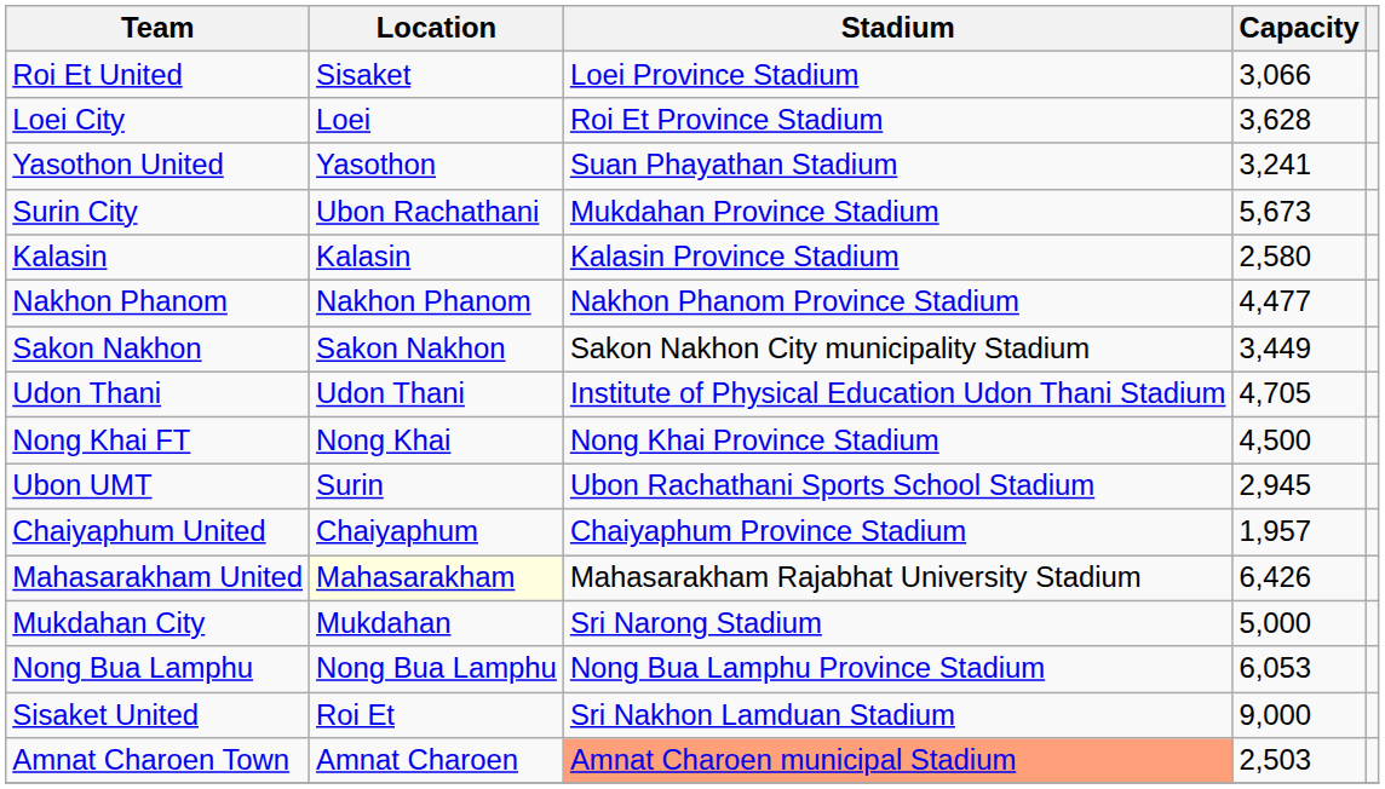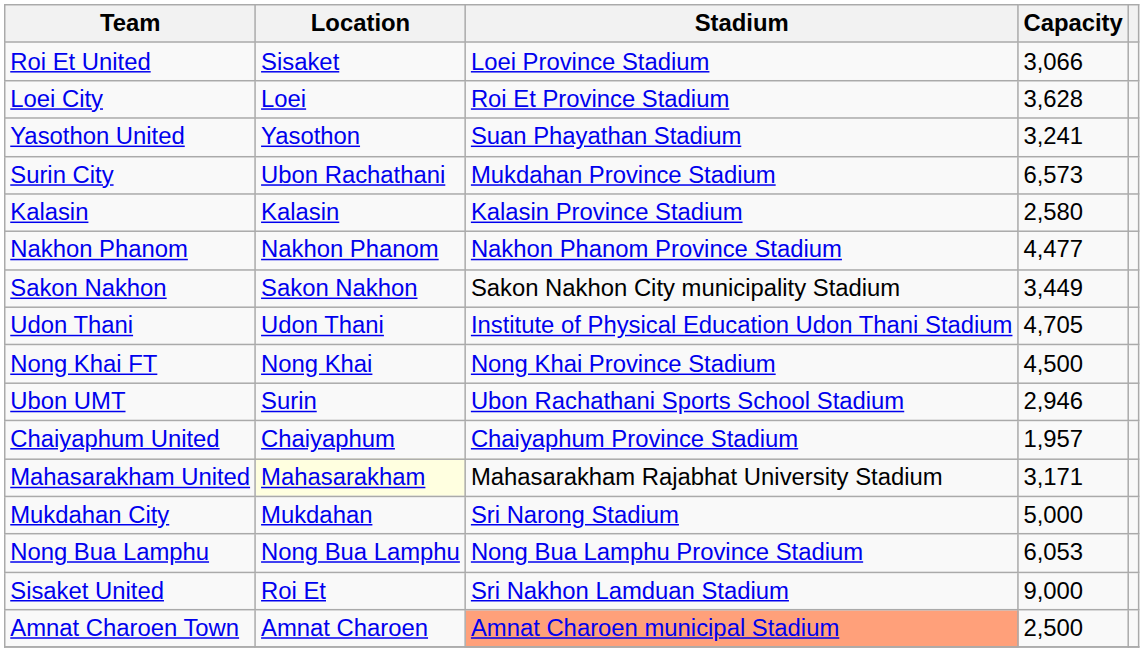 <table class="wikitable sortable">
 <tr>
 <th>Team</th>
 <th>Location</th>
 <th>Stadium</th>
 <th>Capacity</th>
 <th class="unsortable"></th>
 </tr>
 <tr>
 <td><a href='#'>Roi Et United</a></td>
 <td><a href='#'>Sisaket</a></td>
 <td><a href='#'>Loei Province Stadium</a></td>
 <td>3,066</td>
 <td></td>
 </tr>
 <tr>
 <td><a href='#'>Loei City</a></td>
 <td><a href='#'>Loei</a></td>
 <td><a href='#'>Roi Et Province Stadium</a></td>
 <td>3,628</td>
 <td></td>
 </tr>
 <tr>
 <td><a href='#'>Yasothon United</a></td>
 <td><a href='#'>Yasothon</a></td>
 <td><a href='#'>Suan Phayathan Stadium</a></td>
 <td>3,241</td>
 <td></td>
 </tr>
 <tr>
 <td><a href='#'>Surin City</a></td>
 <td><a href='#'>Ubon Rachathani</a></td>
 <td><a href='#'>Mukdahan Province Stadium</a></td>
-<td>5,673</td>
+<td>6,573</td>
 <td></td>
 </tr>
 <tr>
 <td><a href='#'>Kalasin</a></td>
 <td><a href='#'>Kalasin</a></td>
 <td><a href='#'>Kalasin Province Stadium</a></td>
 <td>2,580</td>
 <td></td>
 </tr>
 <tr>
 <td><a href='#'>Nakhon Phanom</a></td>
 <td><a href='#'>Nakhon Phanom</a></td>
 <td><a href='#'>Nakhon Phanom Province Stadium</a></td>
 <td>4,477</td>
 <td></td>
 </tr>
 <tr>
 <td><a href='#'>Sakon Nakhon</a></td>
 <td><a href='#'>Sakon Nakhon</a></td>
 <td>Sakon Nakhon City municipality Stadium</td>
 <td>3,449</td>
 <td></td>
 </tr>
 <tr>
 <td><a href='#'>Udon Thani</a></td>
 <td><a href='#'>Udon Thani</a></td>
 <td><a href='#'>Institute of Physical Education Udon Thani Stadium</a></td>
 <td>4,705</td>
 <td></td>
 </tr>
 <tr>
 <td><a href='#'>Nong Khai FT</a></td>
 <td><a href='#'>Nong Khai</a></td>
 <td><a href='#'>Nong Khai Province Stadium</a></td>
 <td>4,500</td>
 <td></td>
 </tr>
 <tr>
 <td><a href='#'>Ubon UMT</a></td>
 <td><a href='#'>Surin</a></td>
 <td><a href='#'>Ubon Rachathani Sports School Stadium</a></td>
-<td>2,945</td>
+<td>2,946</td>
 <td></td>
 </tr>
 <tr>
 <td><a href='#'>Chaiyaphum United</a></td>
 <td><a href='#'>Chaiyaphum</a></td>
 <td><a href='#'>Chaiyaphum Province Stadium</a></td>
 <td>1,957</td>
 <td></td>
 </tr>
 <tr>
 <td><a href='#'>Mahasarakham United</a></td>
 <td style="background: lightyellow;"><a href='#'>Mahasarakham</a></td>
 <td>Mahasarakham Rajabhat University Stadium</td>
-<td>6,426</td>
+<td>3,171</td>
 <td></td>
 </tr>
 <tr>
 <td><a href='#'>Mukdahan City</a></td>
 <td><a href='#'>Mukdahan</a></td>
 <td><a href='#'>Sri Narong Stadium</a></td>
 <td>5,000</td>
 <td></td>
 </tr>
 <tr>
 <td><a href='#'>Nong Bua Lamphu</a></td>
 <td><a href='#'>Nong Bua Lamphu</a></td>
 <td><a href='#'>Nong Bua Lamphu Province Stadium</a></td>
 <td>6,053</td>
 <td></td>
 </tr>
 <tr>
 <td><a href='#'>Sisaket United</a></td>
 <td><a href='#'>Roi Et</a></td>
 <td><a href='#'>Sri Nakhon Lamduan Stadium</a></td>
 <td>9,000</td>
 <td></td>
 </tr>
 <tr>
 <td><a href='#'>Amnat Charoen Town</a></td>
 <td><a href='#'>Amnat Charoen</a></td>
 <td style="background: lightsalmon;"><a href='#'>Amnat Charoen municipal Stadium</a></td>
-<td>2,503</td>
+<td>2,500</td>
 <td></td>
 </tr>
 <tr>
 </tr>
 </table>
